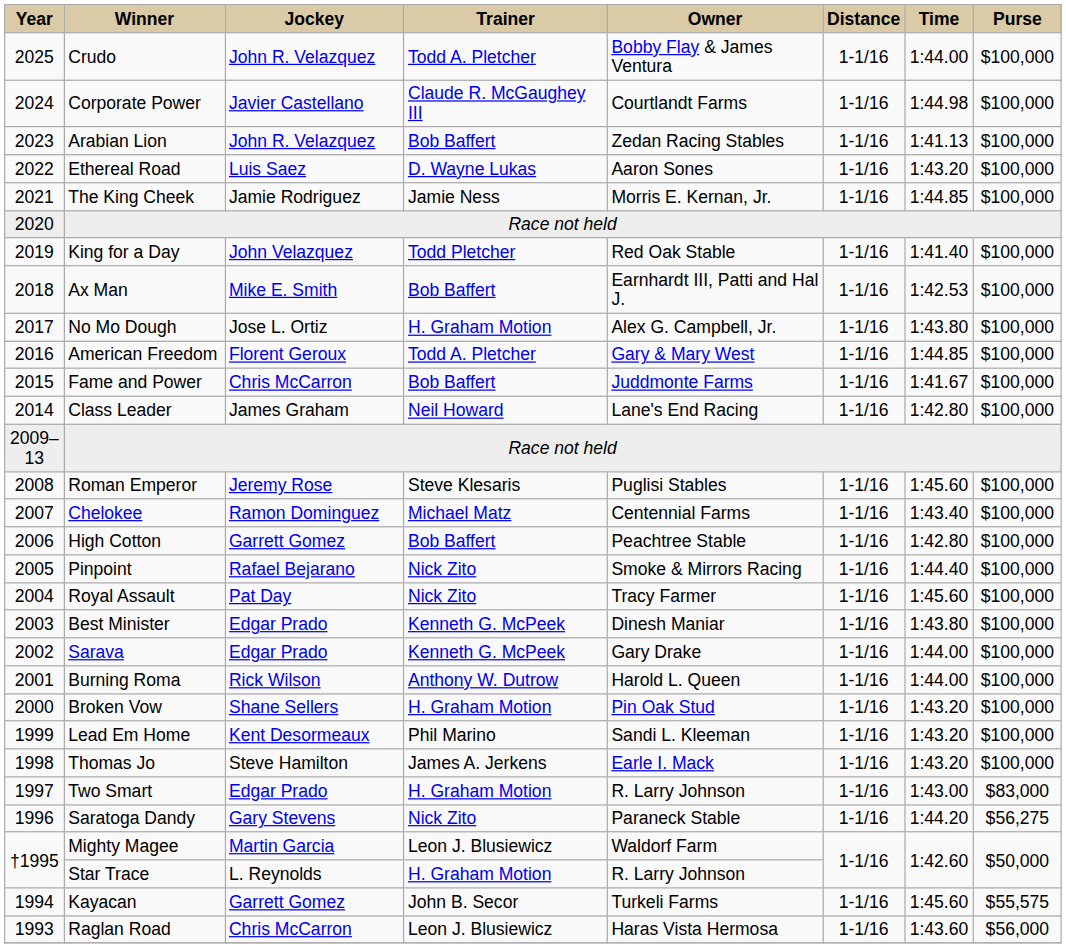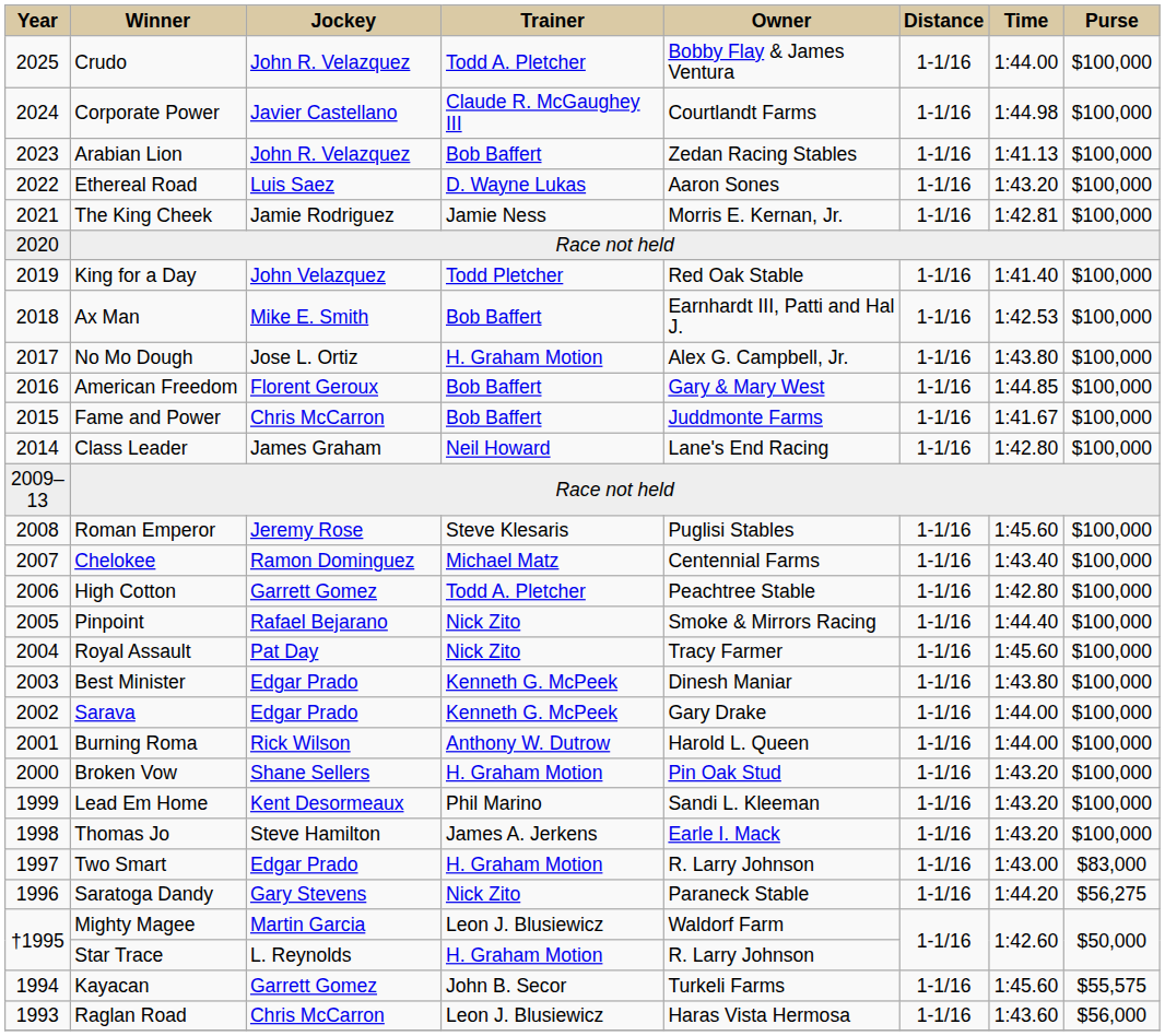 <table class="wikitable sortable" style="font-size:90%">
 <tr>
 <th style="background-color:#DACAA5; width:42px">Year<br></th>
 <th style="background-color:#DACAA5; width:125px">Winner<br></th>
 <th style="background-color:#DACAA5; width:140px">Jockey<br></th>
 <th style="background-color:#DACAA5; width:160px">Trainer<br></th>
 <th style="background-color:#DACAA5; width:170px">Owner<br></th>
 <th style="background-color:#DACAA5; width:45px">Distance<br></th>
 <th style="background-color:#DACAA5; width:50px">Time</th>
 <th style="background-color:#DACAA5; width:65px">Purse<br></th>
 </tr>
 <tr>
 <td align="center">2025</td>
 <td>Crudo</td>
 <td><a href='#'>John R. Velazquez</a></td>
 <td><a href='#'>Todd A. Pletcher</a></td>
 <td><a href='#'>Bobby Flay</a> & James Ventura</td>
 <td align="center">1-1/16</td>
 <td align="center">1:44.00</td>
 <td align="center">$100,000</td>
 </tr>
 <tr>
 <td align="center">2024</td>
 <td>Corporate Power</td>
 <td><a href='#'>Javier Castellano</a></td>
 <td><a href='#'>Claude R. McGaughey III</a></td>
 <td>Courtlandt Farms</td>
 <td align="center">1-1/16</td>
 <td align="center">1:44.98</td>
 <td align="center">$100,000</td>
 </tr>
 <tr>
 <td align="center">2023</td>
 <td>Arabian Lion</td>
 <td><a href='#'>John R. Velazquez</a></td>
 <td><a href='#'>Bob Baffert</a></td>
 <td>Zedan Racing Stables</td>
 <td align="center">1-1/16</td>
 <td align="center">1:41.13</td>
 <td align="center">$100,000</td>
 </tr>
 <tr>
 <td align="center">2022</td>
 <td>Ethereal Road</td>
 <td><a href='#'>Luis Saez</a></td>
 <td><a href='#'>D. Wayne Lukas</a></td>
 <td>Aaron Sones</td>
 <td align="center">1-1/16</td>
 <td align="center">1:43.20</td>
 <td align="center">$100,000</td>
 </tr>
 <tr>
 <td align="center">2021</td>
 <td>The King Cheek</td>
 <td>Jamie Rodriguez</td>
 <td>Jamie Ness</td>
 <td>Morris E. Kernan, Jr.</td>
 <td align="center">1-1/16</td>
-<td align="center">1:44.85</td>
+<td align="center">1:42.81</td>
 <td align="center">$100,000</td>
 </tr>
 <tr bgcolor="#eeeeee">
 <td align="center">2020</td>
 <td colspan="7" align="center"><em>Race not held</em></td>
 </tr>
 <tr>
 <td align="center">2019</td>
 <td>King for a Day</td>
 <td><a href='#'>John Velazquez</a></td>
 <td><a href='#'>Todd Pletcher</a></td>
 <td>Red Oak Stable</td>
 <td align="center">1-1/16</td>
 <td align="center">1:41.40</td>
 <td align="center">$100,000</td>
 </tr>
 <tr>
 <td align="center">2018</td>
 <td>Ax Man</td>
 <td><a href='#'>Mike E. Smith</a></td>
 <td><a href='#'>Bob Baffert</a></td>
 <td>Earnhardt III, Patti and Hal J.</td>
 <td align="center">1-1/16</td>
 <td align="center">1:42.53</td>
 <td align="center">$100,000</td>
 </tr>
 <tr>
 <td align="center">2017</td>
 <td>No Mo Dough</td>
 <td>Jose L. Ortiz</td>
 <td><a href='#'>H. Graham Motion</a></td>
 <td>Alex G. Campbell, Jr.</td>
 <td align="center">1-1/16</td>
 <td align="center">1:43.80</td>
 <td align="center">$100,000</td>
 </tr>
 <tr>
 <td align="center">2016</td>
 <td>American Freedom</td>
 <td><a href='#'>Florent Geroux</a></td>
-<td><a href='#'>Todd A. Pletcher</a></td>
+<td><a href='#'>Bob Baffert</a></td>
 <td><a href='#'>Gary & Mary West</a></td>
 <td align="center">1-1/16</td>
 <td align="center">1:44.85</td>
 <td align="center">$100,000</td>
 </tr>
 <tr>
 <td align="center">2015</td>
 <td>Fame and Power</td>
 <td><a href='#'>Chris McCarron</a></td>
 <td><a href='#'>Bob Baffert</a></td>
 <td><a href='#'>Juddmonte Farms</a></td>
 <td align="center">1-1/16</td>
 <td align="center">1:41.67</td>
 <td align="center">$100,000</td>
 </tr>
 <tr>
 <td align="center">2014</td>
 <td>Class Leader</td>
 <td>James Graham</td>
 <td><a href='#'>Neil Howard</a></td>
 <td>Lane's End Racing</td>
 <td align="center">1-1/16</td>
 <td align="center">1:42.80</td>
 <td align="center">$100,000</td>
 </tr>
 <tr bgcolor="#eeeeee">
 <td align="center">2009–13</td>
 <td colspan="7" align="center"><em>Race not held</em></td>
 </tr>
 <tr>
 <td align="center">2008</td>
 <td>Roman Emperor</td>
 <td><a href='#'>Jeremy Rose</a></td>
 <td>Steve Klesaris</td>
 <td>Puglisi Stables</td>
 <td align="center">1-1/16</td>
 <td align="center">1:45.60</td>
 <td align="center">$100,000</td>
 </tr>
 <tr>
 <td align="center">2007</td>
 <td><a href='#'>Chelokee</a></td>
 <td><a href='#'>Ramon Dominguez</a></td>
 <td><a href='#'>Michael Matz</a></td>
 <td>Centennial Farms</td>
 <td align="center">1-1/16</td>
 <td align="center">1:43.40</td>
 <td align="center">$100,000</td>
 </tr>
 <tr>
 <td align="center">2006</td>
 <td>High Cotton</td>
 <td><a href='#'>Garrett Gomez</a></td>
-<td><a href='#'>Bob Baffert</a></td>
+<td><a href='#'>Todd A. Pletcher</a></td>
 <td>Peachtree Stable</td>
 <td align="center">1-1/16</td>
 <td align="center">1:42.80</td>
 <td align="center">$100,000</td>
 </tr>
 <tr>
 <td align="center">2005</td>
 <td>Pinpoint</td>
 <td><a href='#'>Rafael Bejarano</a></td>
 <td><a href='#'>Nick Zito</a></td>
 <td>Smoke & Mirrors Racing</td>
 <td align="center">1-1/16</td>
 <td align="center">1:44.40</td>
 <td align="center">$100,000</td>
 </tr>
 <tr>
 <td align="center">2004</td>
 <td>Royal Assault</td>
 <td><a href='#'>Pat Day</a></td>
 <td><a href='#'>Nick Zito</a></td>
 <td>Tracy Farmer</td>
 <td align="center">1-1/16</td>
 <td align="center">1:45.60</td>
 <td align="center">$100,000</td>
 </tr>
 <tr>
 <td align="center">2003</td>
 <td>Best Minister</td>
 <td><a href='#'>Edgar Prado</a></td>
 <td><a href='#'>Kenneth G. McPeek</a></td>
 <td>Dinesh Maniar</td>
 <td align="center">1-1/16</td>
 <td align="center">1:43.80</td>
 <td align="center">$100,000</td>
 </tr>
 <tr>
 <td align="center">2002</td>
 <td><a href='#'>Sarava</a></td>
 <td><a href='#'>Edgar Prado</a></td>
 <td><a href='#'>Kenneth G. McPeek</a></td>
 <td>Gary Drake</td>
 <td align="center">1-1/16</td>
 <td align="center">1:44.00</td>
 <td align="center">$100,000</td>
 </tr>
 <tr>
 <td align="center">2001</td>
 <td>Burning Roma</td>
 <td><a href='#'>Rick Wilson</a></td>
 <td><a href='#'>Anthony W. Dutrow</a></td>
 <td>Harold L. Queen</td>
 <td align="center">1-1/16</td>
 <td align="center">1:44.00</td>
 <td align="center">$100,000</td>
 </tr>
 <tr>
 <td align="center">2000</td>
 <td>Broken Vow</td>
 <td><a href='#'>Shane Sellers</a></td>
 <td><a href='#'>H. Graham Motion</a></td>
 <td><a href='#'>Pin Oak Stud</a></td>
 <td align="center">1-1/16</td>
 <td align="center">1:43.20</td>
 <td align="center">$100,000</td>
 </tr>
 <tr>
 <td align="center">1999</td>
 <td>Lead Em Home</td>
 <td><a href='#'>Kent Desormeaux</a></td>
 <td>Phil Marino</td>
 <td>Sandi L. Kleeman</td>
 <td align="center">1-1/16</td>
 <td align="center">1:43.20</td>
 <td align="center">$100,000</td>
 </tr>
 <tr>
 <td align="center">1998</td>
 <td>Thomas Jo</td>
 <td>Steve Hamilton</td>
 <td>James A. Jerkens</td>
 <td><a href='#'>Earle I. Mack</a></td>
 <td align="center">1-1/16</td>
 <td align="center">1:43.20</td>
 <td align="center">$100,000</td>
 </tr>
 <tr>
 <td align="center">1997</td>
 <td>Two Smart</td>
 <td><a href='#'>Edgar Prado</a></td>
 <td><a href='#'>H. Graham Motion</a></td>
 <td>R. Larry Johnson</td>
 <td align="center">1-1/16</td>
 <td align="center">1:43.00</td>
 <td align="center">$83,000</td>
 </tr>
 <tr>
 <td align="center">1996</td>
 <td>Saratoga Dandy</td>
 <td><a href='#'>Gary Stevens</a></td>
 <td><a href='#'>Nick Zito</a></td>
 <td>Paraneck Stable</td>
 <td align="center">1-1/16</td>
 <td align="center">1:44.20</td>
 <td align="center">$56,275</td>
 </tr>
 <tr>
 <td rowspan="2" align="center">†1995</td>
 <td>Mighty Magee</td>
 <td><a href='#'>Martin Garcia</a></td>
 <td>Leon J. Blusiewicz</td>
 <td>Waldorf Farm</td>
 <td rowspan="2" align="center">1-1/16</td>
 <td rowspan="2" align="center">1:42.60</td>
 <td rowspan="2" align="center">$50,000</td>
 </tr>
 <tr>
 <td>Star Trace</td>
 <td>L. Reynolds</td>
 <td><a href='#'>H. Graham Motion</a></td>
 <td>R. Larry Johnson</td>
 </tr>
 <tr>
 <td align="center">1994</td>
 <td>Kayacan</td>
 <td><a href='#'>Garrett Gomez</a></td>
 <td>John B. Secor</td>
 <td>Turkeli Farms</td>
 <td align="center">1-1/16</td>
 <td align="center">1:45.60</td>
 <td align="center">$55,575</td>
 </tr>
 <tr>
 <td align="center">1993</td>
 <td>Raglan Road</td>
 <td><a href='#'>Chris McCarron</a></td>
 <td>Leon J. Blusiewicz</td>
 <td>Haras Vista Hermosa</td>
 <td align="center">1-1/16</td>
 <td align="center">1:43.60</td>
 <td align="center">$56,000</td>
 </tr>
 <tr>
 </tr>
 </table>
